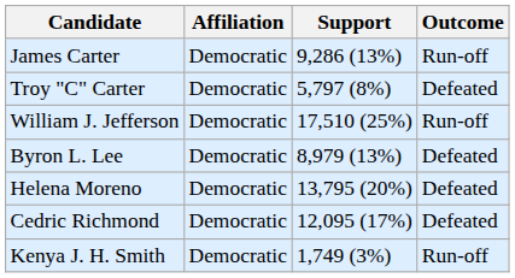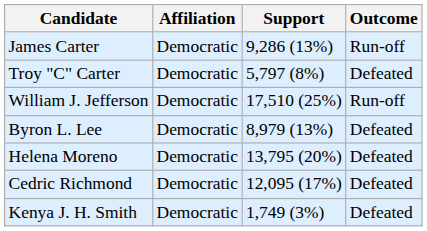 <table class="wikitable">
 <tr>
 <th>Candidate</th>
 <th>Affiliation</th>
 <th>Support</th>
 <th>Outcome</th>
 </tr>
 <tr style="background:#def;">
 <td>James Carter</td>
 <td>Democratic</td>
 <td>9,286 (13%)</td>
 <td>Run-off</td>
 </tr>
 <tr style="background:#def;">
 <td>Troy "C" Carter</td>
 <td>Democratic</td>
 <td>5,797 (8%)</td>
 <td>Defeated</td>
 </tr>
 <tr style="background:#def;">
 <td>William J. Jefferson</td>
 <td>Democratic</td>
 <td>17,510 (25%)</td>
 <td>Run-off</td>
 </tr>
 <tr style="background:#def;">
 <td>Byron L. Lee</td>
 <td>Democratic</td>
 <td>8,979 (13%)</td>
 <td>Defeated</td>
 </tr>
 <tr style="background:#def;">
 <td>Helena Moreno</td>
 <td>Democratic</td>
 <td>13,795 (20%)</td>
 <td>Defeated</td>
 </tr>
 <tr style="background:#def;">
 <td>Cedric Richmond</td>
 <td>Democratic</td>
 <td>12,095 (17%)</td>
 <td>Defeated</td>
 </tr>
 <tr style="background:#def;">
 <td>Kenya J. H. Smith</td>
 <td>Democratic</td>
 <td>1,749 (3%)</td>
-<td>Run-off</td>
+<td>Defeated</td>
 </tr>
 </table>
